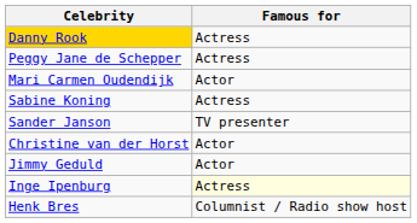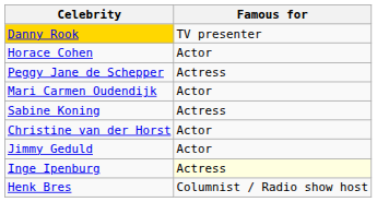 <table class=wikitable>
 <tr>
 <th>Celebrity</th>
 <th>Famous for</th>
 </tr>
 <tr>
 <td style="background-color:gold;"><a href='#'>Danny Rook</a></td>
-<td>Actress</td>
+<td>TV presenter</td>
+</tr>
+<tr>
+<td><a href='#'>Horace Cohen</a></td>
+<td>Actor</td>
 </tr>
 <tr>
 <td><a href='#'>Peggy Jane de Schepper</a></td>
 <td>Actress</td>
 </tr>
 <tr>
 <td><a href='#'>Mari Carmen Oudendijk</a></td>
 <td>Actor</td>
 </tr>
 <tr>
 <td><a href='#'>Sabine Koning</a></td>
 <td>Actress</td>
-</tr>
-<tr>
-<td><a href='#'>Sander Janson</a></td>
-<td>TV presenter</td>
 </tr>
 <tr>
 <td><a href='#'>Christine van der Horst</a></td>
 <td>Actor</td>
 </tr>
 <tr>
 <td><a href='#'>Jimmy Geduld</a></td>
 <td>Actor</td>
 </tr>
 <tr>
 <td><a href='#'>Inge Ipenburg</a></td>
 <td style="background: lightyellow;">Actress</td>
 </tr>
 <tr>
 <td><a href='#'>Henk Bres</a></td>
 <td>Columnist / Radio show host</td>
 </tr>
 </table>
